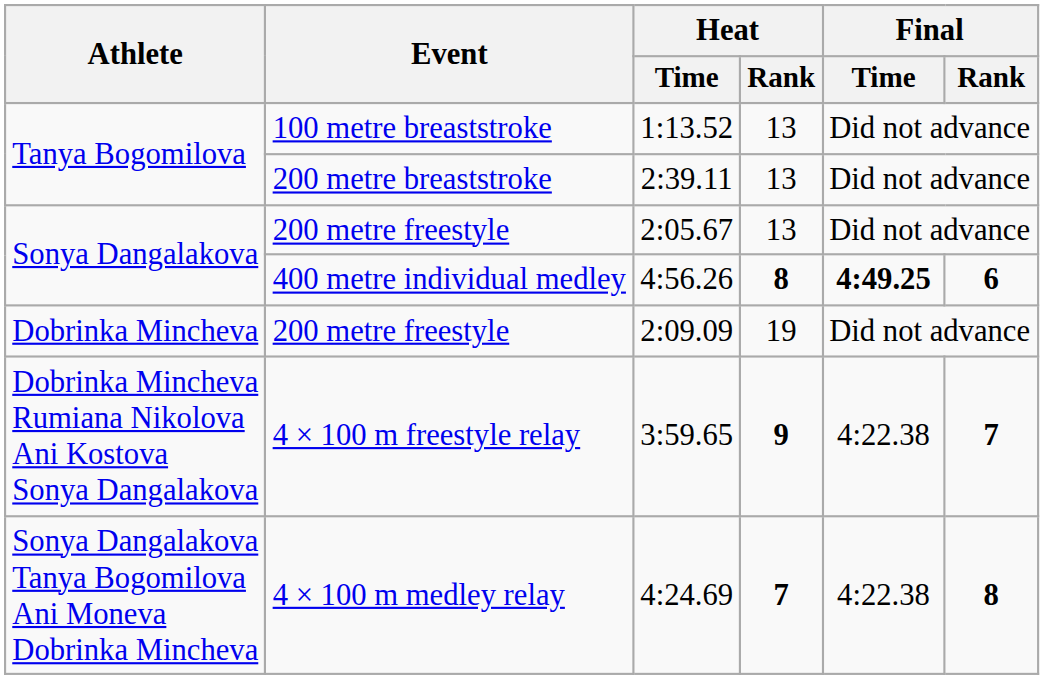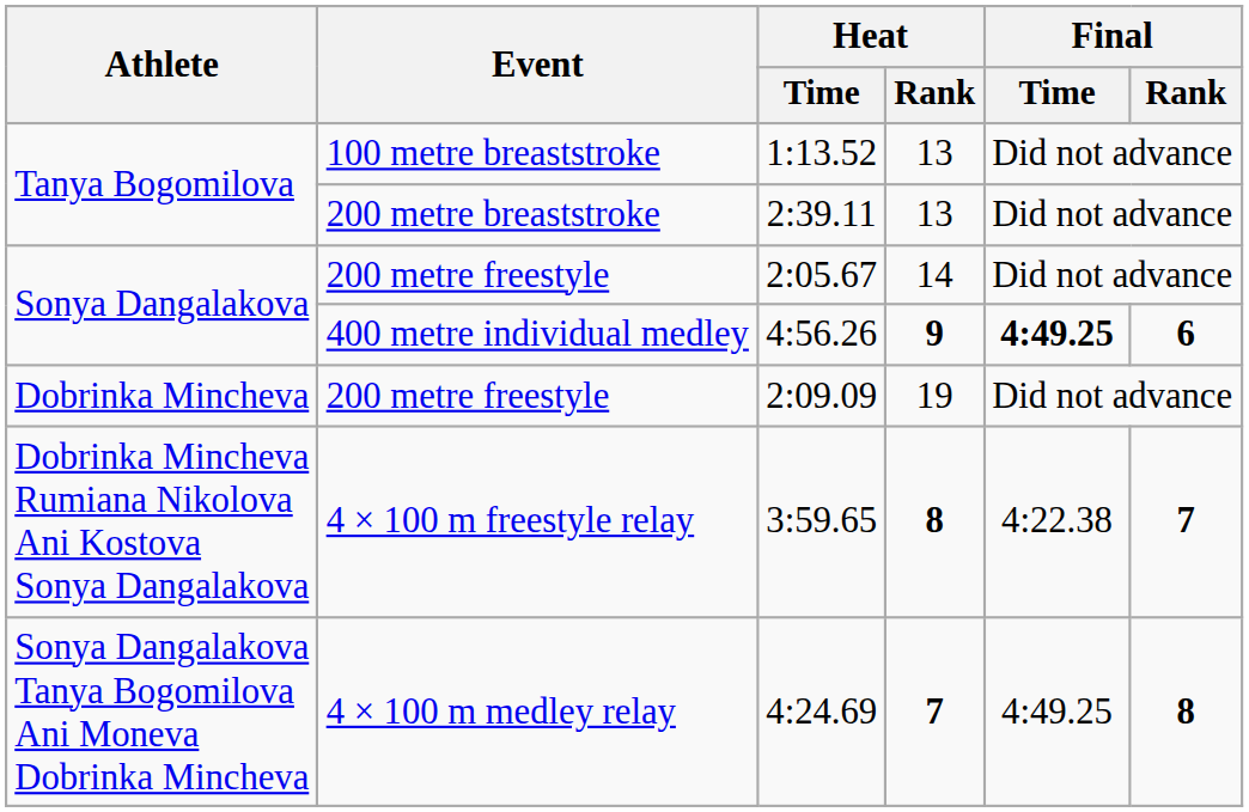 <table class=wikitable style="font-size:90%; text-align:center;">
 <tr>
 <th rowspan="2">Athlete</th>
 <th rowspan="2">Event</th>
 <th colspan="2">Heat</th>
 <th colspan="2">Final</th>
 </tr>
 <tr style="font-size:95%">
 <th>Time</th>
 <th>Rank</th>
 <th>Time</th>
 <th>Rank</th>
 </tr>
 <tr>
 <td align=left rowspan=2><a href='#'>Tanya Bogomilova</a></td>
 <td align=left><a href='#'>100 metre breaststroke</a></td>
 <td>1:13.52</td>
 <td>13</td>
 <td colspan=2>Did not advance</td>
 </tr>
 <tr>
 <td align=left><a href='#'>200 metre breaststroke</a></td>
 <td>2:39.11</td>
 <td>13</td>
 <td colspan=2>Did not advance</td>
 </tr>
 <tr>
 <td align=left rowspan=2><a href='#'>Sonya Dangalakova</a></td>
 <td align=left><a href='#'>200 metre freestyle</a></td>
 <td>2:05.67</td>
-<td>13</td>
+<td>14</td>
 <td colspan=2>Did not advance</td>
 </tr>
 <tr>
 <td align=left><a href='#'>400 metre individual medley</a></td>
 <td>4:56.26</td>
-<td><strong>8</strong></td>
+<td><strong>9</strong></td>
 <td><strong>4:49.25</strong></td>
 <td><strong>6</strong></td>
 </tr>
 <tr>
 <td align=left><a href='#'>Dobrinka Mincheva</a></td>
 <td align=left><a href='#'>200 metre freestyle</a></td>
 <td>2:09.09</td>
 <td>19</td>
 <td colspan=2>Did not advance</td>
 </tr>
 <tr>
 <td align=left><a href='#'>Dobrinka Mincheva</a><br><a href='#'>Rumiana Nikolova</a><br><a href='#'>Ani Kostova</a><br><a href='#'>Sonya Dangalakova</a></td>
 <td align=left><a href='#'>4 × 100 m freestyle relay</a></td>
 <td>3:59.65</td>
-<td><strong>9</strong></td>
+<td><strong>8</strong></td>
 <td>4:22.38</td>
 <td><strong>7</strong></td>
 </tr>
 <tr>
 <td align=left><a href='#'>Sonya Dangalakova</a><br><a href='#'>Tanya Bogomilova</a><br><a href='#'>Ani Moneva</a><br><a href='#'>Dobrinka Mincheva</a></td>
 <td align=left><a href='#'>4 × 100 m medley relay</a></td>
 <td>4:24.69</td>
 <td><strong>7</strong></td>
-<td>4:22.38</td>
+<td>4:49.25</td>
 <td><strong>8</strong></td>
 </tr>
 </table>
